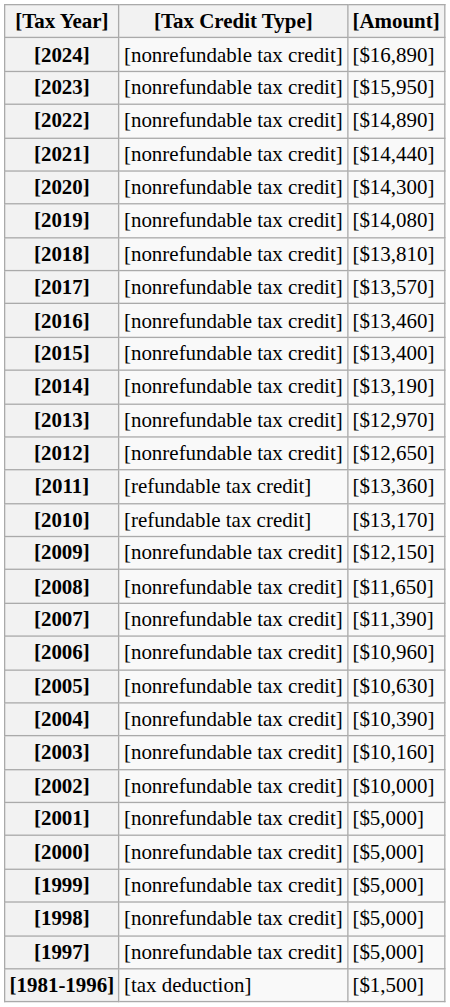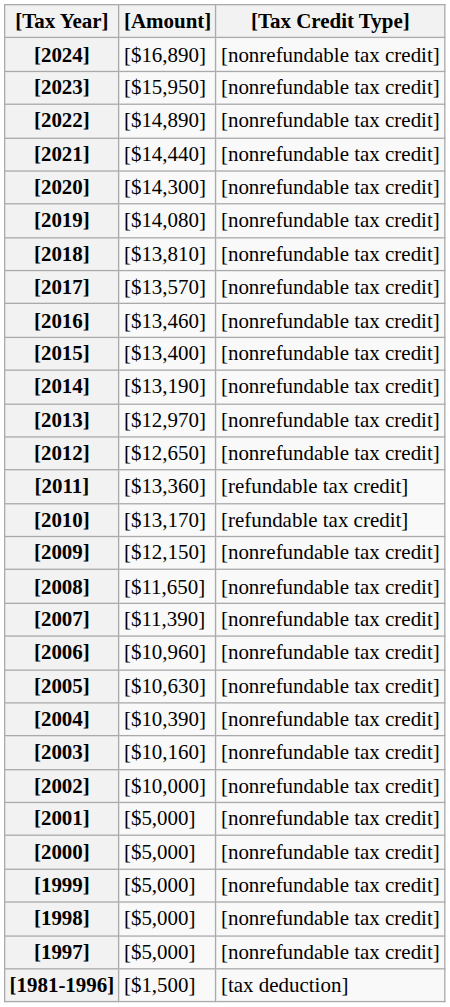 <table class="wikitable">
 <tr>
 <th scope="col">[Tax Year]</th>
+<th scope="col">[Amount]</th>
 <th scope="col">[Tax Credit Type]</th>
-<th scope="col">[Amount]</th>
 </tr>
 <tr>
 <th>[2024]</th>
+<td>[$16,890]</td>
 <td>[nonrefundable tax credit]</td>
-<td>[$16,890]</td>
 </tr>
 <tr>
 <th>[2023]</th>
+<td>[$15,950]</td>
 <td>[nonrefundable tax credit]</td>
-<td>[$15,950]</td>
 </tr>
 <tr>
 <th>[2022]</th>
+<td>[$14,890]</td>
 <td>[nonrefundable tax credit]</td>
-<td>[$14,890]</td>
 </tr>
 <tr>
 <th>[2021]</th>
+<td>[$14,440]</td>
 <td>[nonrefundable tax credit]</td>
-<td>[$14,440]</td>
 </tr>
 <tr>
 <th>[2020]</th>
+<td>[$14,300]</td>
 <td>[nonrefundable tax credit]</td>
-<td>[$14,300]</td>
 </tr>
 <tr>
 <th>[2019]</th>
+<td>[$14,080]</td>
 <td>[nonrefundable tax credit]</td>
-<td>[$14,080]</td>
 </tr>
 <tr>
 <th>[2018]</th>
+<td>[$13,810]</td>
 <td>[nonrefundable tax credit]</td>
-<td>[$13,810]</td>
 </tr>
 <tr>
 <th>[2017]</th>
+<td>[$13,570]</td>
 <td>[nonrefundable tax credit]</td>
-<td>[$13,570]</td>
 </tr>
 <tr>
 <th scope="row">[2016]</th>
+<td>[$13,460]</td>
 <td>[nonrefundable tax credit]</td>
-<td>[$13,460]</td>
 </tr>
 <tr>
 <th scope="row">[2015]</th>
+<td>[$13,400]</td>
 <td>[nonrefundable tax credit]</td>
-<td>[$13,400]</td>
 </tr>
 <tr>
 <th scope="row">[2014]</th>
+<td>[$13,190]</td>
 <td>[nonrefundable tax credit]</td>
-<td>[$13,190]</td>
 </tr>
 <tr>
 <th scope="row">[2013]</th>
+<td>[$12,970]</td>
 <td>[nonrefundable tax credit]</td>
-<td>[$12,970]</td>
 </tr>
 <tr>
 <th scope="row">[2012]</th>
+<td>[$12,650]</td>
 <td>[nonrefundable tax credit]</td>
-<td>[$12,650]</td>
 </tr>
 <tr>
 <th scope="row">[2011]</th>
+<td>[$13,360]</td>
 <td>[refundable tax credit]</td>
-<td>[$13,360]</td>
 </tr>
 <tr>
 <th scope="row">[2010]</th>
+<td>[$13,170]</td>
 <td>[refundable tax credit]</td>
-<td>[$13,170]</td>
 </tr>
 <tr>
 <th scope="row">[2009]</th>
+<td>[$12,150]</td>
 <td>[nonrefundable tax credit]</td>
-<td>[$12,150]</td>
 </tr>
 <tr>
 <th scope="row">[2008]</th>
+<td>[$11,650]</td>
 <td>[nonrefundable tax credit]</td>
-<td>[$11,650]</td>
 </tr>
 <tr>
 <th scope="row">[2007]</th>
+<td>[$11,390]</td>
 <td>[nonrefundable tax credit]</td>
-<td>[$11,390]</td>
 </tr>
 <tr>
 <th scope="row">[2006]</th>
+<td>[$10,960]</td>
 <td>[nonrefundable tax credit]</td>
-<td>[$10,960]</td>
 </tr>
 <tr>
 <th scope="row">[2005]</th>
+<td>[$10,630]</td>
 <td>[nonrefundable tax credit]</td>
-<td>[$10,630]</td>
 </tr>
 <tr>
 <th scope="row">[2004]</th>
+<td>[$10,390]</td>
 <td>[nonrefundable tax credit]</td>
-<td>[$10,390]</td>
 </tr>
 <tr>
 <th scope="row">[2003]</th>
+<td>[$10,160]</td>
 <td>[nonrefundable tax credit]</td>
-<td>[$10,160]</td>
 </tr>
 <tr>
 <th scope="row">[2002]</th>
+<td>[$10,000]</td>
 <td>[nonrefundable tax credit]</td>
-<td>[$10,000]</td>
 </tr>
 <tr>
 <th scope="row">[2001]</th>
+<td>[$5,000]</td>
 <td>[nonrefundable tax credit]</td>
-<td>[$5,000]</td>
 </tr>
 <tr>
 <th scope="row">[2000]</th>
+<td>[$5,000]</td>
 <td>[nonrefundable tax credit]</td>
-<td>[$5,000]</td>
 </tr>
 <tr>
 <th scope="row">[1999]</th>
+<td>[$5,000]</td>
 <td>[nonrefundable tax credit]</td>
-<td>[$5,000]</td>
 </tr>
 <tr>
 <th scope="row">[1998]</th>
+<td>[$5,000]</td>
 <td>[nonrefundable tax credit]</td>
-<td>[$5,000]</td>
 </tr>
 <tr>
 <th scope="row">[1997]</th>
+<td>[$5,000]</td>
 <td>[nonrefundable tax credit]</td>
-<td>[$5,000]</td>
 </tr>
 <tr>
 <th scope="row">[1981-1996]</th>
+<td>[$1,500]</td>
 <td>[tax deduction]</td>
-<td>[$1,500]</td>
 </tr>
 </table>
